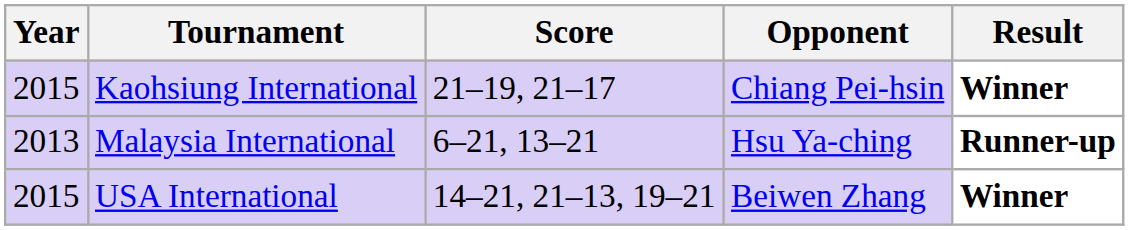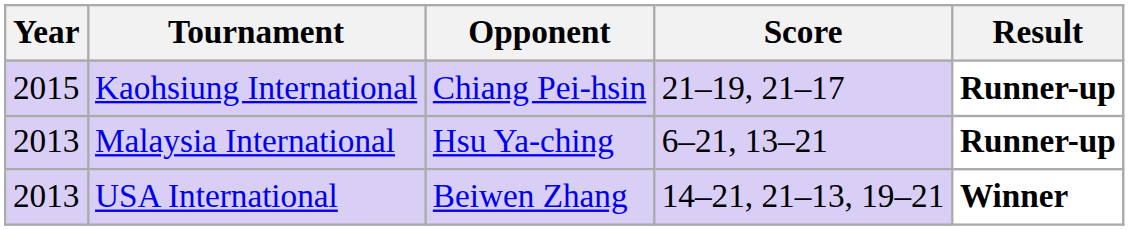 <table class="sortable wikitable" style="font-size: 90%;">
 <tr>
 <th>Year</th>
 <th>Tournament</th>
+<th>Opponent</th>
 <th>Score</th>
-<th>Opponent</th>
 <th>Result</th>
 </tr>
 <tr style="background:#D8CEF6">
 <td align="center">2015</td>
 <td align="left"><a href='#'>Kaohsiung International</a></td>
+<td align="left"> <a href='#'>Chiang Pei-hsin</a></td>
 <td align="left">21–19, 21–17</td>
-<td align="left"> <a href='#'>Chiang Pei-hsin</a></td>
-<td style="text-align:left; background:white"> <strong>Winner</strong></td>
+<td style="text-align:left; background:white"> <strong>Runner-up</strong></td>
 </tr>
 <tr style="background:#D8CEF6">
 <td align="center">2013</td>
 <td align="left"><a href='#'>Malaysia International</a></td>
+<td align="left"> <a href='#'>Hsu Ya-ching</a></td>
 <td align="left">6–21, 13–21</td>
-<td align="left"> <a href='#'>Hsu Ya-ching</a></td>
 <td style="text-align:left; background:white"> <strong>Runner-up</strong></td>
 </tr>
 <tr style="background:#D8CEF6">
-<td align="center">2015</td>
+<td align="center">2013</td>
 <td align="left"><a href='#'>USA International</a></td>
+<td align="left"> <a href='#'>Beiwen Zhang</a></td>
 <td align="left">14–21, 21–13, 19–21</td>
-<td align="left"> <a href='#'>Beiwen Zhang</a></td>
 <td style="text-align:left; background:white"> <strong>Winner</strong></td>
 </tr>
 </table>
